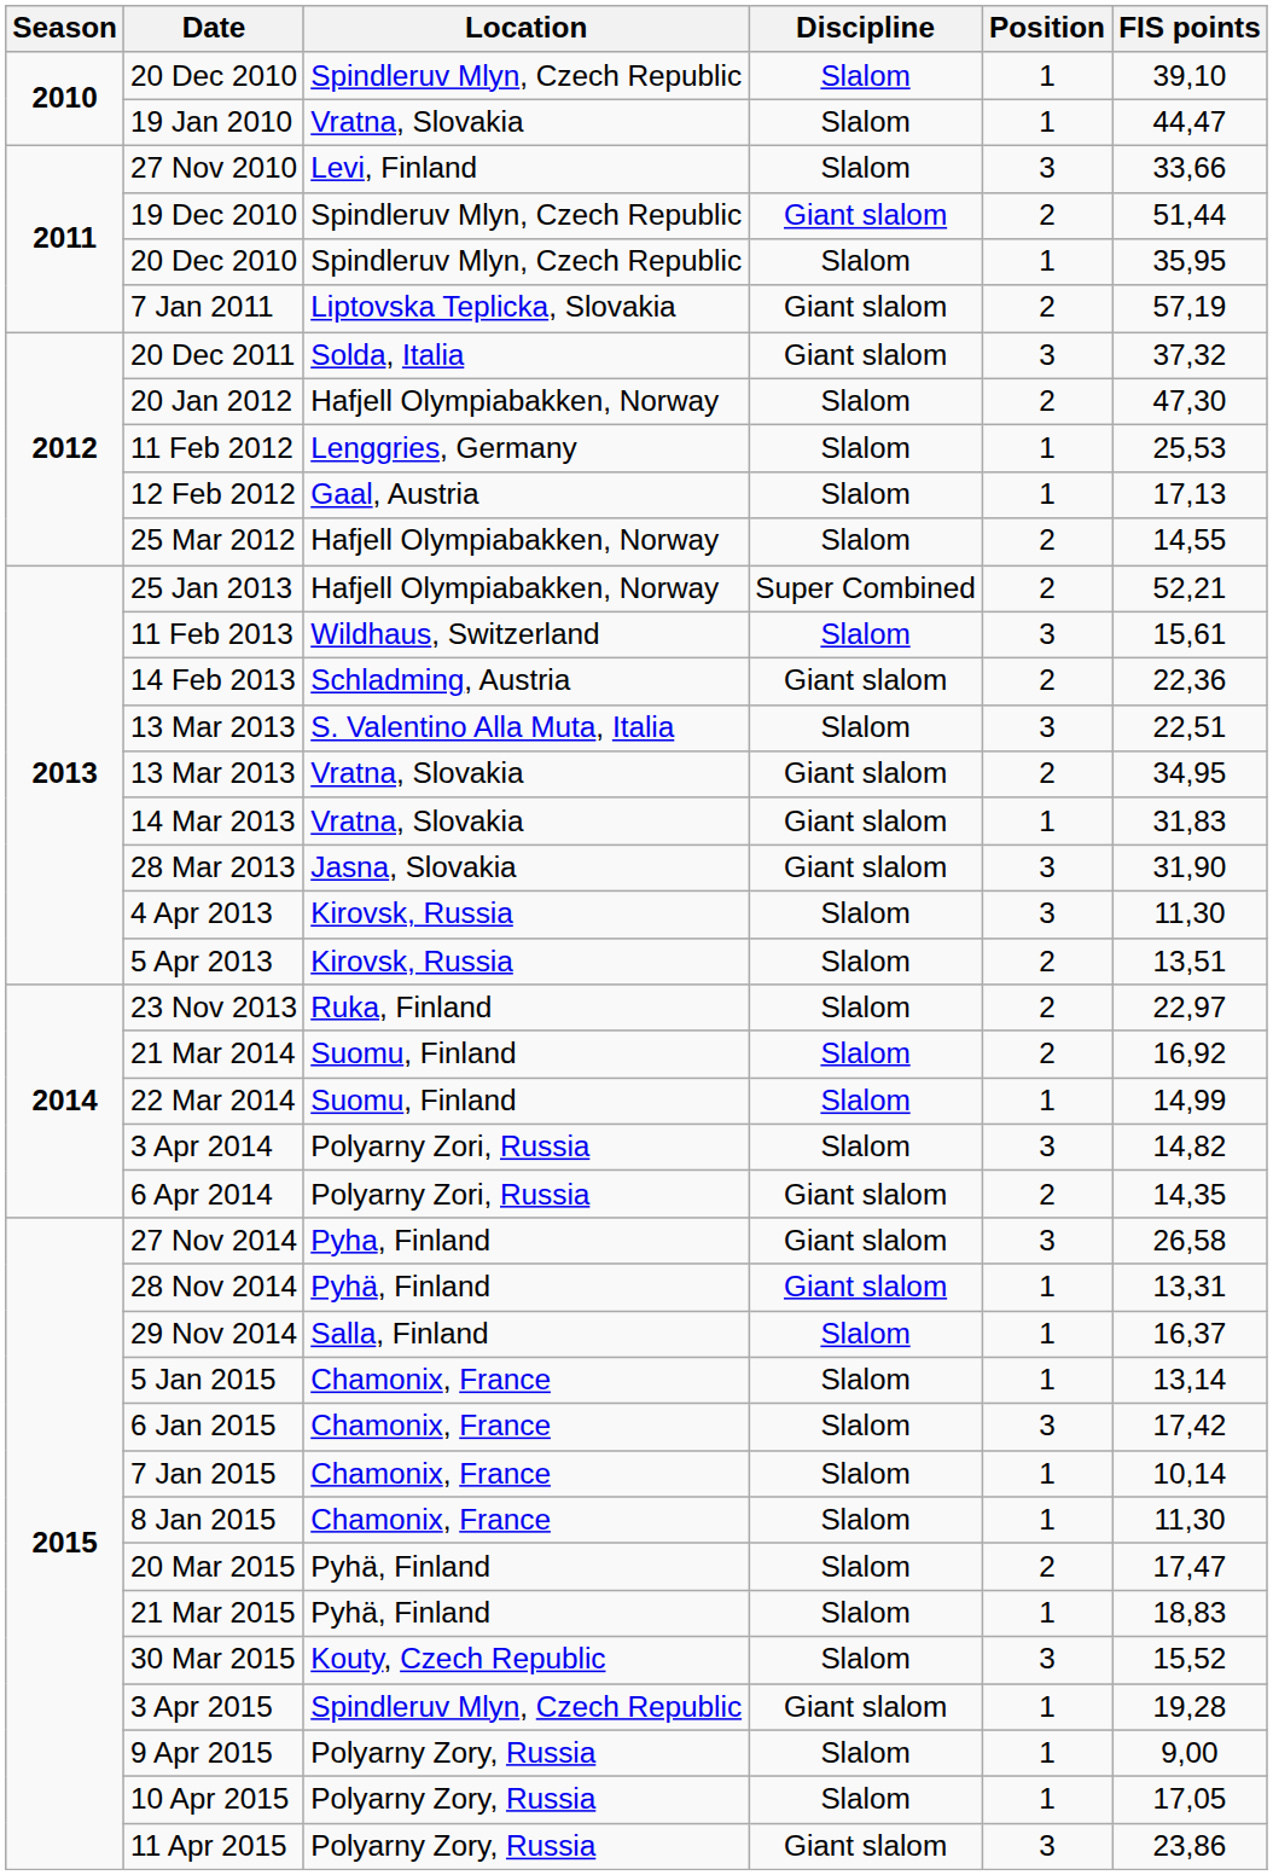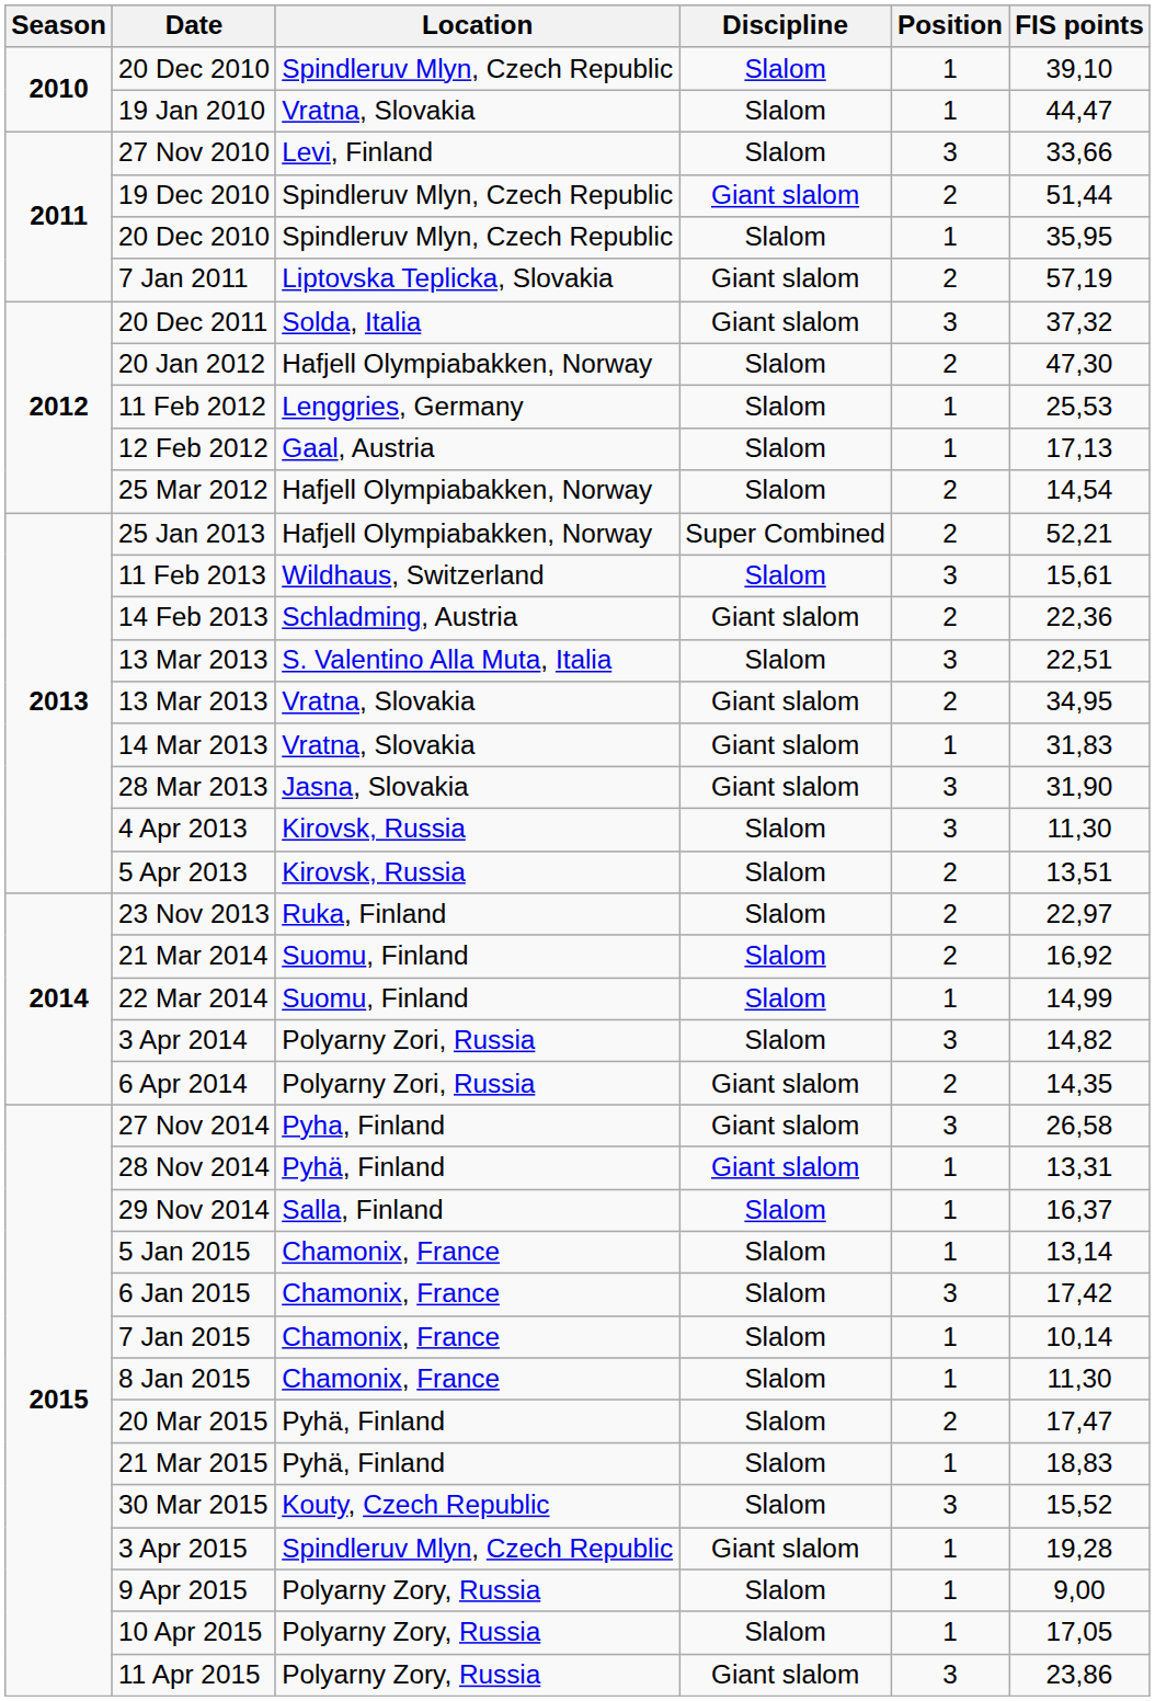 <table class="wikitable">
 <tr>
 <th>Season</th>
 <th>Date</th>
 <th>Location</th>
 <th>Discipline</th>
 <th>Position</th>
 <th>FIS points</th>
 </tr>
 <tr>
 <td rowspan=2 align=center><strong>2010</strong></td>
 <td>20 Dec 2010</td>
 <td><a href='#'>Spindleruv Mlyn</a>, Czech Republic</td>
 <td align=center><a href='#'>Slalom</a></td>
 <td align=center>1</td>
 <td align=center>39,10</td>
 </tr>
 <tr>
 <td>19 Jan 2010</td>
 <td><a href='#'>Vratna</a>, Slovakia</td>
 <td align=center>Slalom</td>
 <td align=center>1</td>
 <td align=center>44,47</td>
 </tr>
 <tr>
 <td rowspan=4 align=center><strong>2011</strong></td>
 <td>27 Nov 2010</td>
 <td><a href='#'>Levi</a>, Finland</td>
 <td align=center>Slalom</td>
 <td align=center>3</td>
 <td align=center>33,66</td>
 </tr>
 <tr>
 <td>19 Dec 2010</td>
 <td>Spindleruv Mlyn, Czech Republic</td>
 <td align=center><a href='#'>Giant slalom</a></td>
 <td align=center>2</td>
 <td align=center>51,44</td>
 </tr>
 <tr>
 <td>20 Dec 2010</td>
 <td>Spindleruv Mlyn, Czech Republic</td>
 <td align=center>Slalom</td>
 <td align=center>1</td>
 <td align=center>35,95</td>
 </tr>
 <tr>
 <td>7 Jan 2011</td>
 <td><a href='#'>Liptovska Teplicka</a>, Slovakia</td>
 <td align=center>Giant slalom</td>
 <td align=center>2</td>
 <td align=center>57,19</td>
 </tr>
 <tr>
 <td rowspan=5 align=center><strong>2012</strong></td>
 <td>20 Dec 2011</td>
 <td><a href='#'>Solda</a>, <a href='#'>Italia</a></td>
 <td align=center>Giant slalom</td>
 <td align=center>3</td>
 <td align=center>37,32</td>
 </tr>
 <tr>
 <td>20 Jan 2012</td>
 <td>Hafjell Olympiabakken, Norway</td>
 <td align=center>Slalom</td>
 <td align=center>2</td>
 <td align=center>47,30</td>
 </tr>
 <tr>
 <td>11 Feb 2012</td>
 <td><a href='#'>Lenggries</a>, Germany</td>
 <td align=center>Slalom</td>
 <td align=center>1</td>
 <td align=center>25,53</td>
 </tr>
 <tr>
 <td>12 Feb 2012</td>
 <td><a href='#'>Gaal</a>, Austria</td>
 <td align=center>Slalom</td>
 <td align=center>1</td>
 <td align=center>17,13</td>
 </tr>
 <tr>
 <td>25 Mar 2012</td>
 <td>Hafjell Olympiabakken, Norway</td>
 <td align=center>Slalom</td>
 <td align=center>2</td>
-<td align=center>14,55</td>
+<td align=center>14,54</td>
 </tr>
 <tr>
 <td rowspan=9 align=center><strong>2013</strong></td>
 <td>25 Jan 2013</td>
 <td>Hafjell Olympiabakken, Norway</td>
 <td align=center>Super Combined</td>
 <td align=center>2</td>
 <td align=center>52,21</td>
 </tr>
 <tr>
 <td>11 Feb 2013</td>
 <td><a href='#'>Wildhaus</a>, Switzerland</td>
 <td align=center><a href='#'>Slalom</a></td>
 <td align=center>3</td>
 <td align=center>15,61</td>
 </tr>
 <tr>
 <td>14 Feb 2013</td>
 <td><a href='#'>Schladming</a>, Austria</td>
 <td align=center>Giant slalom</td>
 <td align=center>2</td>
 <td align=center>22,36</td>
 </tr>
 <tr>
 <td>13 Mar 2013</td>
 <td><a href='#'>S. Valentino Alla Muta</a>, <a href='#'>Italia</a></td>
 <td align=center>Slalom</td>
 <td align=center>3</td>
 <td align=center>22,51</td>
 </tr>
 <tr>
 <td>13 Mar 2013</td>
 <td><a href='#'>Vratna</a>, Slovakia</td>
 <td align=center>Giant slalom</td>
 <td align=center>2</td>
 <td align=center>34,95</td>
 </tr>
 <tr>
 <td>14 Mar 2013</td>
 <td><a href='#'>Vratna</a>, Slovakia</td>
 <td align=center>Giant slalom</td>
 <td align=center>1</td>
 <td align=center>31,83</td>
 </tr>
 <tr>
 <td>28 Mar 2013</td>
 <td><a href='#'>Jasna</a>, Slovakia</td>
 <td align=center>Giant slalom</td>
 <td align=center>3</td>
 <td align=center>31,90</td>
 </tr>
 <tr>
 <td>4 Apr 2013</td>
 <td><a href='#'>Kirovsk, Russia</a></td>
 <td align=center>Slalom</td>
 <td align=center>3</td>
 <td align=center>11,30</td>
 </tr>
 <tr>
 <td>5 Apr 2013</td>
 <td><a href='#'>Kirovsk, Russia</a></td>
 <td align=center>Slalom</td>
 <td align=center>2</td>
 <td align=center>13,51</td>
 </tr>
 <tr>
 <td rowspan=5 align=center><strong>2014</strong></td>
 <td>23 Nov 2013</td>
 <td><a href='#'>Ruka</a>, Finland</td>
 <td align=center>Slalom</td>
 <td align=center>2</td>
 <td align=center>22,97</td>
 </tr>
 <tr>
 <td>21 Mar 2014</td>
 <td><a href='#'>Suomu</a>, Finland</td>
 <td align=center><a href='#'>Slalom</a></td>
 <td align=center>2</td>
 <td align=center>16,92</td>
 </tr>
 <tr>
 <td>22 Mar 2014</td>
 <td><a href='#'>Suomu</a>, Finland</td>
 <td align=center><a href='#'>Slalom</a></td>
 <td align=center>1</td>
 <td align=center>14,99</td>
 </tr>
 <tr>
 <td>3 Apr 2014</td>
 <td>Polyarny Zori, <a href='#'>Russia</a></td>
 <td align=center>Slalom</td>
 <td align=center>3</td>
 <td align=center>14,82</td>
 </tr>
 <tr>
 <td>6 Apr 2014</td>
 <td>Polyarny Zori, <a href='#'>Russia</a></td>
 <td align=center>Giant slalom</td>
 <td align=center>2</td>
 <td align=center>14,35</td>
 </tr>
 <tr>
 <td rowspan=14 align=center><strong>2015</strong></td>
 <td>27 Nov 2014</td>
 <td><a href='#'>Pyha</a>, Finland</td>
 <td align=center>Giant slalom</td>
 <td align=center>3</td>
 <td align=center>26,58</td>
 </tr>
 <tr>
 <td>28 Nov 2014</td>
 <td><a href='#'>Pyhä</a>, Finland</td>
 <td align=center><a href='#'>Giant slalom</a></td>
 <td align=center>1</td>
 <td align=center>13,31</td>
 </tr>
 <tr>
 <td>29 Nov 2014</td>
 <td><a href='#'>Salla</a>, Finland</td>
 <td align=center><a href='#'>Slalom</a></td>
 <td align=center>1</td>
 <td align=center>16,37</td>
 </tr>
 <tr>
 <td>5 Jan 2015</td>
 <td><a href='#'>Chamonix</a>, <a href='#'>France</a></td>
 <td align=center>Slalom</td>
 <td align=center>1</td>
 <td align=center>13,14</td>
 </tr>
 <tr>
 <td>6 Jan 2015</td>
 <td><a href='#'>Chamonix</a>, <a href='#'>France</a></td>
 <td align=center>Slalom</td>
 <td align=center>3</td>
 <td align=center>17,42</td>
 </tr>
 <tr>
 <td>7 Jan 2015</td>
 <td><a href='#'>Chamonix</a>, <a href='#'>France</a></td>
 <td align=center>Slalom</td>
 <td align=center>1</td>
 <td align=center>10,14</td>
 </tr>
 <tr>
 <td>8 Jan 2015</td>
 <td><a href='#'>Chamonix</a>, <a href='#'>France</a></td>
 <td align=center>Slalom</td>
 <td align=center>1</td>
 <td align=center>11,30</td>
 </tr>
 <tr>
 <td>20 Mar 2015</td>
 <td>Pyhä, Finland</td>
 <td align=center>Slalom</td>
 <td align=center>2</td>
 <td align=center>17,47</td>
 </tr>
 <tr>
 <td>21 Mar 2015</td>
 <td>Pyhä, Finland</td>
 <td align=center>Slalom</td>
 <td align=center>1</td>
 <td align=center>18,83</td>
 </tr>
 <tr>
 <td>30 Mar 2015</td>
 <td><a href='#'>Kouty</a>, <a href='#'>Czech Republic</a></td>
 <td align=center>Slalom</td>
 <td align=center>3</td>
 <td align=center>15,52</td>
 </tr>
 <tr>
 <td>3 Apr 2015</td>
 <td><a href='#'>Spindleruv Mlyn</a>, <a href='#'>Czech Republic</a></td>
 <td align=center>Giant slalom</td>
 <td align=center>1</td>
 <td align=center>19,28</td>
 </tr>
 <tr>
 <td>9 Apr 2015</td>
 <td>Polyarny Zory, <a href='#'>Russia</a></td>
 <td align=center>Slalom</td>
 <td align=center>1</td>
 <td align=center>9,00</td>
 </tr>
 <tr>
 <td>10 Apr 2015</td>
 <td>Polyarny Zory, <a href='#'>Russia</a></td>
 <td align=center>Slalom</td>
 <td align=center>1</td>
 <td align=center>17,05</td>
 </tr>
 <tr>
 <td>11 Apr 2015</td>
 <td>Polyarny Zory, <a href='#'>Russia</a></td>
 <td align=center>Giant slalom</td>
 <td align=center>3</td>
 <td align=center>23,86</td>
 </tr>
 </table>
